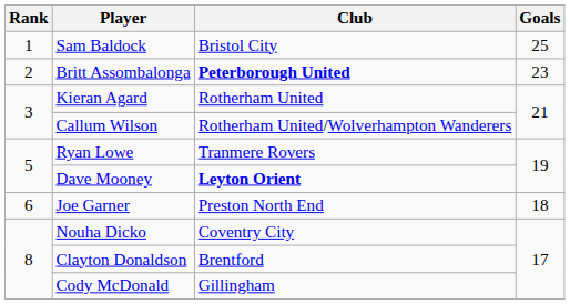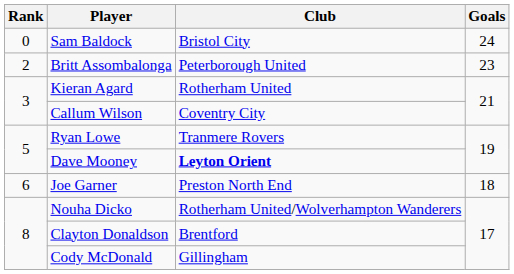 <table class="wikitable" style="text-align:center">
 <tr>
 <th>Rank</th>
 <th>Player</th>
 <th>Club</th>
 <th>Goals</th>
 </tr>
 <tr>
-<td>1</td>
+<td>0</td>
 <td align="left"><a href='#'>Sam Baldock</a></td>
 <td align="left"><a href='#'>Bristol City</a></td>
-<td>25</td>
+<td>24</td>
 </tr>
 <tr>
 <td>2</td>
 <td align="left"><a href='#'>Britt Assombalonga</a></td>
-<td align="left"><strong><a href='#'>Peterborough United</a></strong></td>
+<td align="left"><a href='#'>Peterborough United</a></td>
 <td>23</td>
 </tr>
 <tr>
 <td rowspan=2>3</td>
 <td align="left"><a href='#'>Kieran Agard</a></td>
 <td align="left"><a href='#'>Rotherham United</a></td>
 <td rowspan=2>21</td>
 </tr>
 <tr>
 <td align="left"><a href='#'>Callum Wilson</a></td>
-<td align="left"><a href='#'>Rotherham United</a>/<a href='#'>Wolverhampton Wanderers</a></td>
+<td align="left"><a href='#'>Coventry City</a></td>
 </tr>
 <tr>
 <td rowspan=2>5</td>
 <td align="left"><a href='#'>Ryan Lowe</a></td>
 <td align="left"><a href='#'>Tranmere Rovers</a></td>
 <td rowspan=2>19</td>
 </tr>
 <tr>
 <td align="left"><a href='#'>Dave Mooney</a></td>
 <td align="left"><strong><a href='#'>Leyton Orient</a></strong></td>
 </tr>
 <tr>
 <td>6</td>
 <td align="left"><a href='#'>Joe Garner</a></td>
 <td align="left"><a href='#'>Preston North End</a></td>
 <td>18</td>
 </tr>
 <tr>
 <td rowspan=3>8</td>
 <td align="left"><a href='#'>Nouha Dicko</a></td>
-<td align="left"><a href='#'>Coventry City</a></td>
+<td align="left"><a href='#'>Rotherham United</a>/<a href='#'>Wolverhampton Wanderers</a></td>
 <td rowspan=3>17</td>
 </tr>
 <tr>
 <td align="left"><a href='#'>Clayton Donaldson</a></td>
 <td align="left"><a href='#'>Brentford</a></td>
 </tr>
 <tr>
 <td align="left"><a href='#'>Cody McDonald</a></td>
 <td align="left"><a href='#'>Gillingham</a></td>
 </tr>
 </table>
